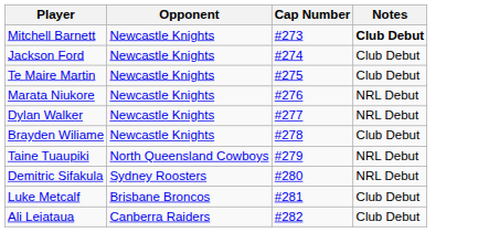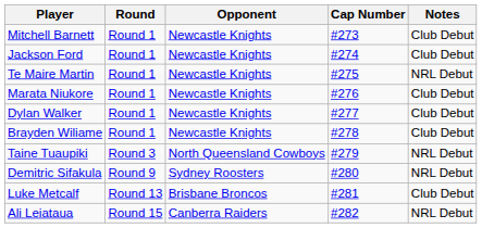 <table class="wikitable">
 <tr>
 <th>Player</th>
+<th>Round</th>
 <th>Opponent</th>
 <th>Cap Number</th>
 <th>Notes</th>
 </tr>
 <tr>
 <td><a href='#'>Mitchell Barnett</a></td>
+<td><a href='#'>Round 1</a></td>
 <td><a href='#'>Newcastle Knights</a></td>
 <td><a href='#'>#273</a></td>
-<td><strong>Club Debut</strong></td>
+<td>Club Debut</td>
 </tr>
 <tr>
 <td><a href='#'>Jackson Ford</a></td>
+<td><a href='#'>Round 1</a></td>
 <td><a href='#'>Newcastle Knights</a></td>
 <td><a href='#'>#274</a></td>
 <td>Club Debut</td>
 </tr>
 <tr>
 <td><a href='#'>Te Maire Martin</a></td>
+<td><a href='#'>Round 1</a></td>
 <td><a href='#'>Newcastle Knights</a></td>
 <td><a href='#'>#275</a></td>
+<td>NRL Debut</td>
+</tr>
+<tr>
+<td><a href='#'>Marata Niukore</a></td>
+<td><a href='#'>Round 1</a></td>
+<td><a href='#'>Newcastle Knights</a></td>
+<td><a href='#'>#276</a></td>
 <td>Club Debut</td>
 </tr>
 <tr>
-<td><a href='#'>Marata Niukore</a></td>
-<td><a href='#'>Newcastle Knights</a></td>
-<td><a href='#'>#276</a></td>
-<td>NRL Debut</td>
-</tr>
-<tr>
 <td><a href='#'>Dylan Walker</a></td>
+<td><a href='#'>Round 1</a></td>
 <td><a href='#'>Newcastle Knights</a></td>
 <td><a href='#'>#277</a></td>
-<td>NRL Debut</td>
+<td>Club Debut</td>
 </tr>
 <tr>
 <td><a href='#'>Brayden Wiliame</a></td>
+<td><a href='#'>Round 1</a></td>
 <td><a href='#'>Newcastle Knights</a></td>
 <td><a href='#'>#278</a></td>
 <td>Club Debut</td>
 </tr>
 <tr>
 <td><a href='#'>Taine Tuaupiki</a></td>
+<td><a href='#'>Round 3</a></td>
 <td><a href='#'>North Queensland Cowboys</a></td>
 <td><a href='#'>#279</a></td>
 <td>NRL Debut</td>
 </tr>
 <tr>
 <td><a href='#'>Demitric Sifakula</a></td>
+<td><a href='#'>Round 9</a></td>
 <td><a href='#'>Sydney Roosters</a></td>
 <td><a href='#'>#280</a></td>
 <td>NRL Debut</td>
 </tr>
 <tr>
 <td><a href='#'>Luke Metcalf</a></td>
+<td><a href='#'>Round 13</a></td>
 <td><a href='#'>Brisbane Broncos</a></td>
 <td><a href='#'>#281</a></td>
 <td>Club Debut</td>
 </tr>
 <tr>
 <td><a href='#'>Ali Leiataua</a></td>
+<td><a href='#'>Round 15</a></td>
 <td><a href='#'>Canberra Raiders</a></td>
 <td><a href='#'>#282</a></td>
-<td>Club Debut</td>
+<td>NRL Debut</td>
 </tr>
 </table>
